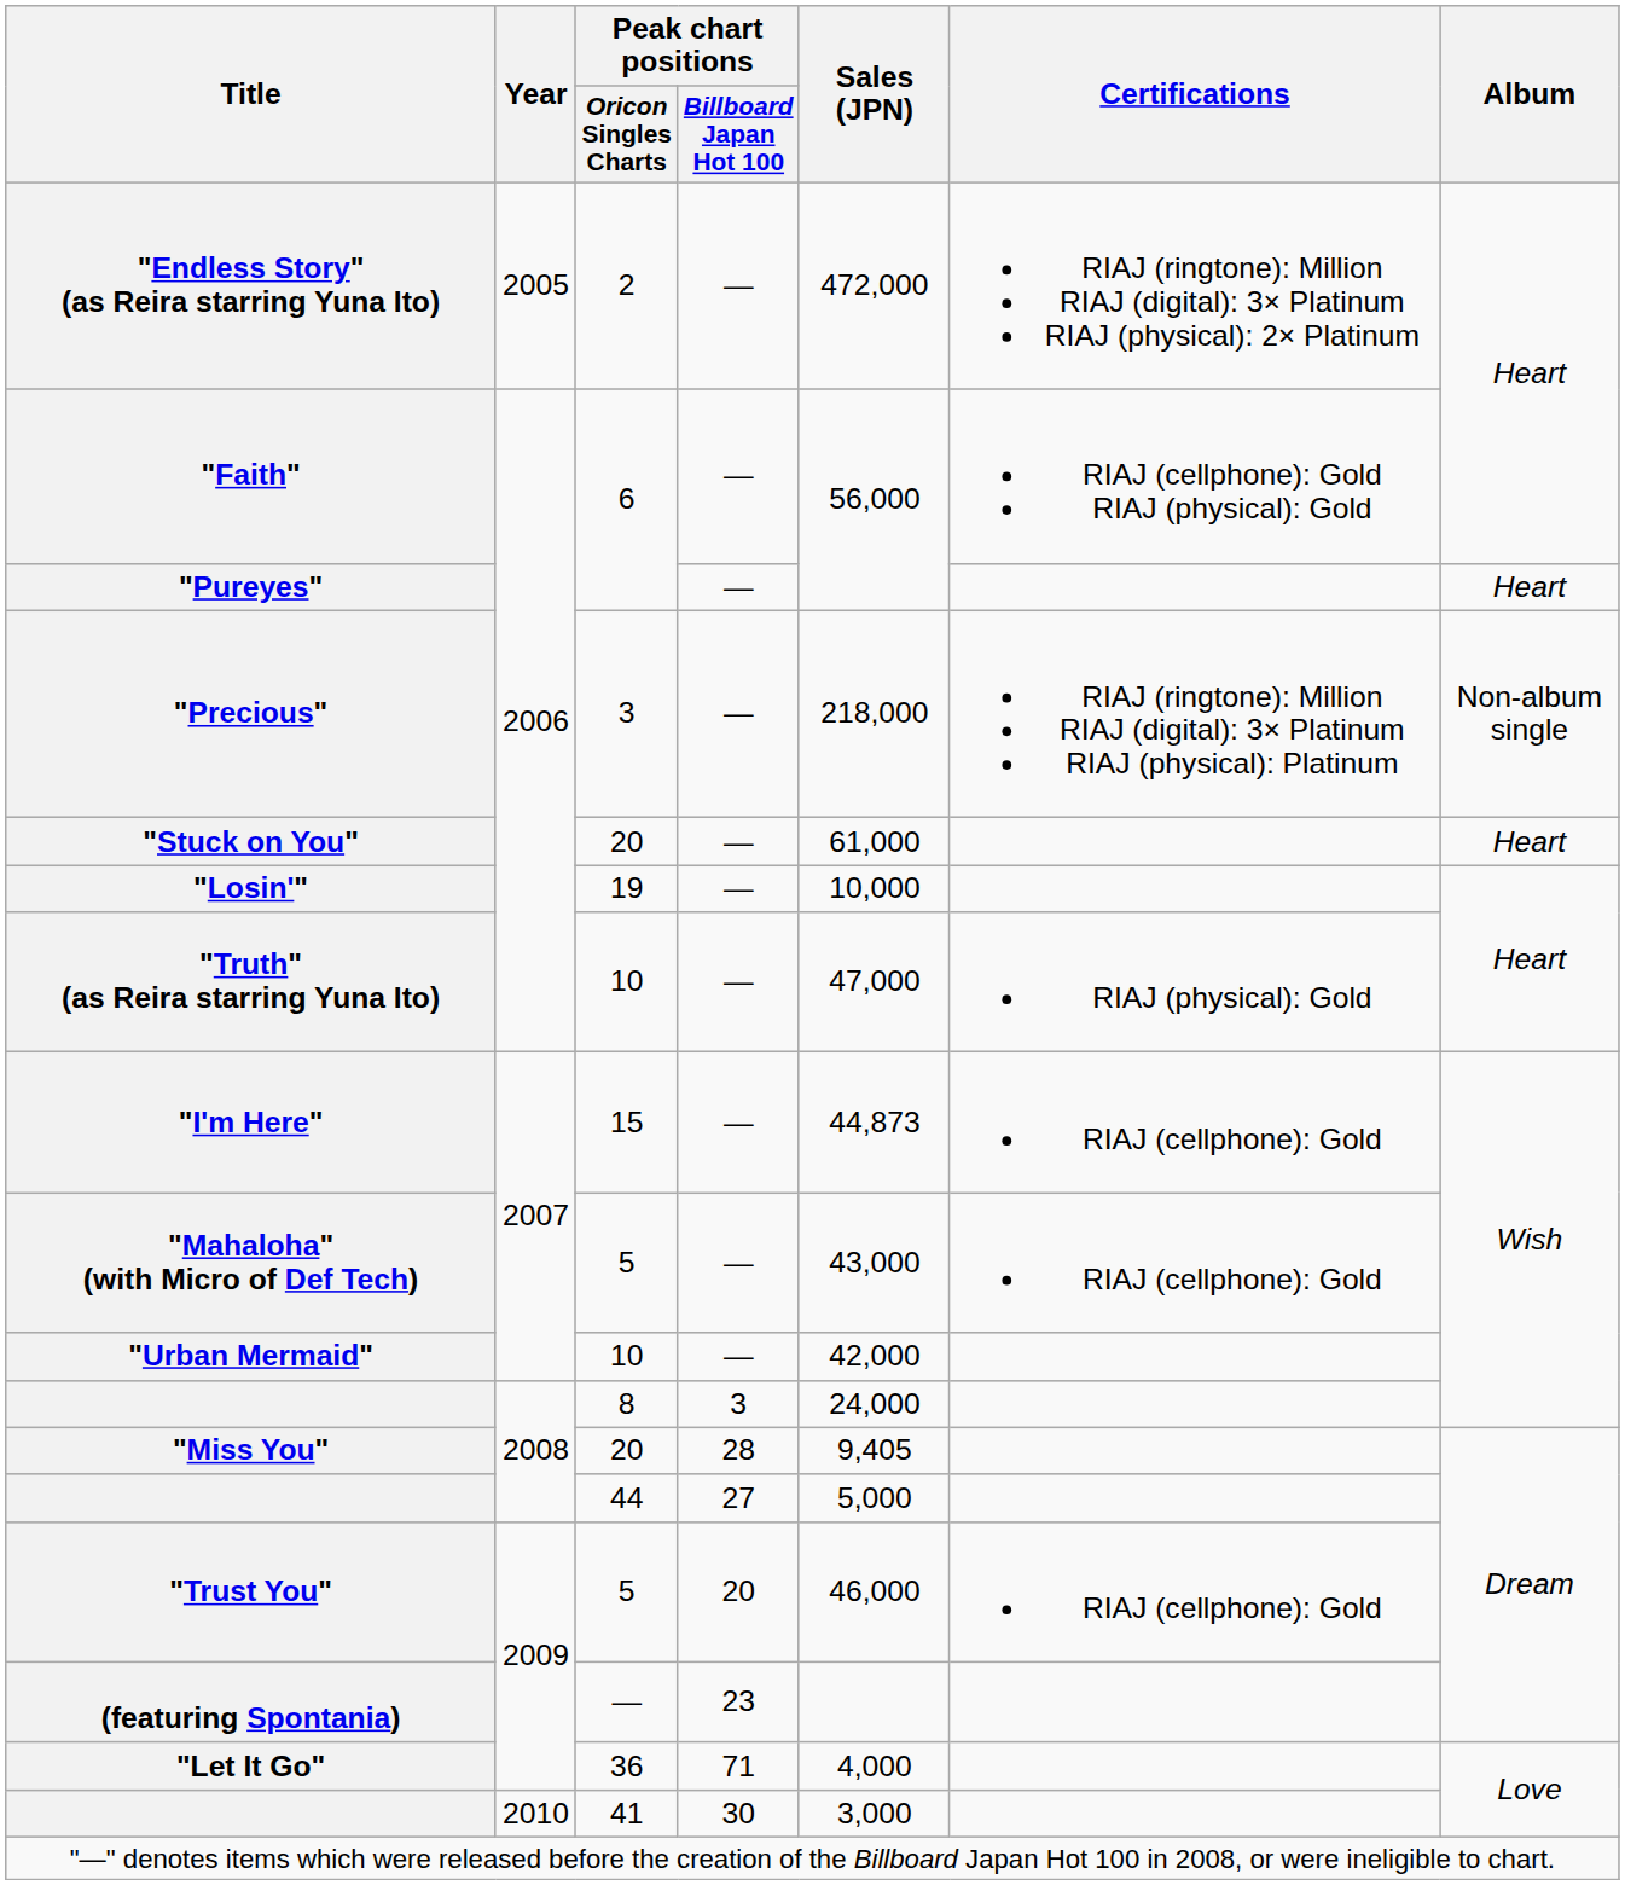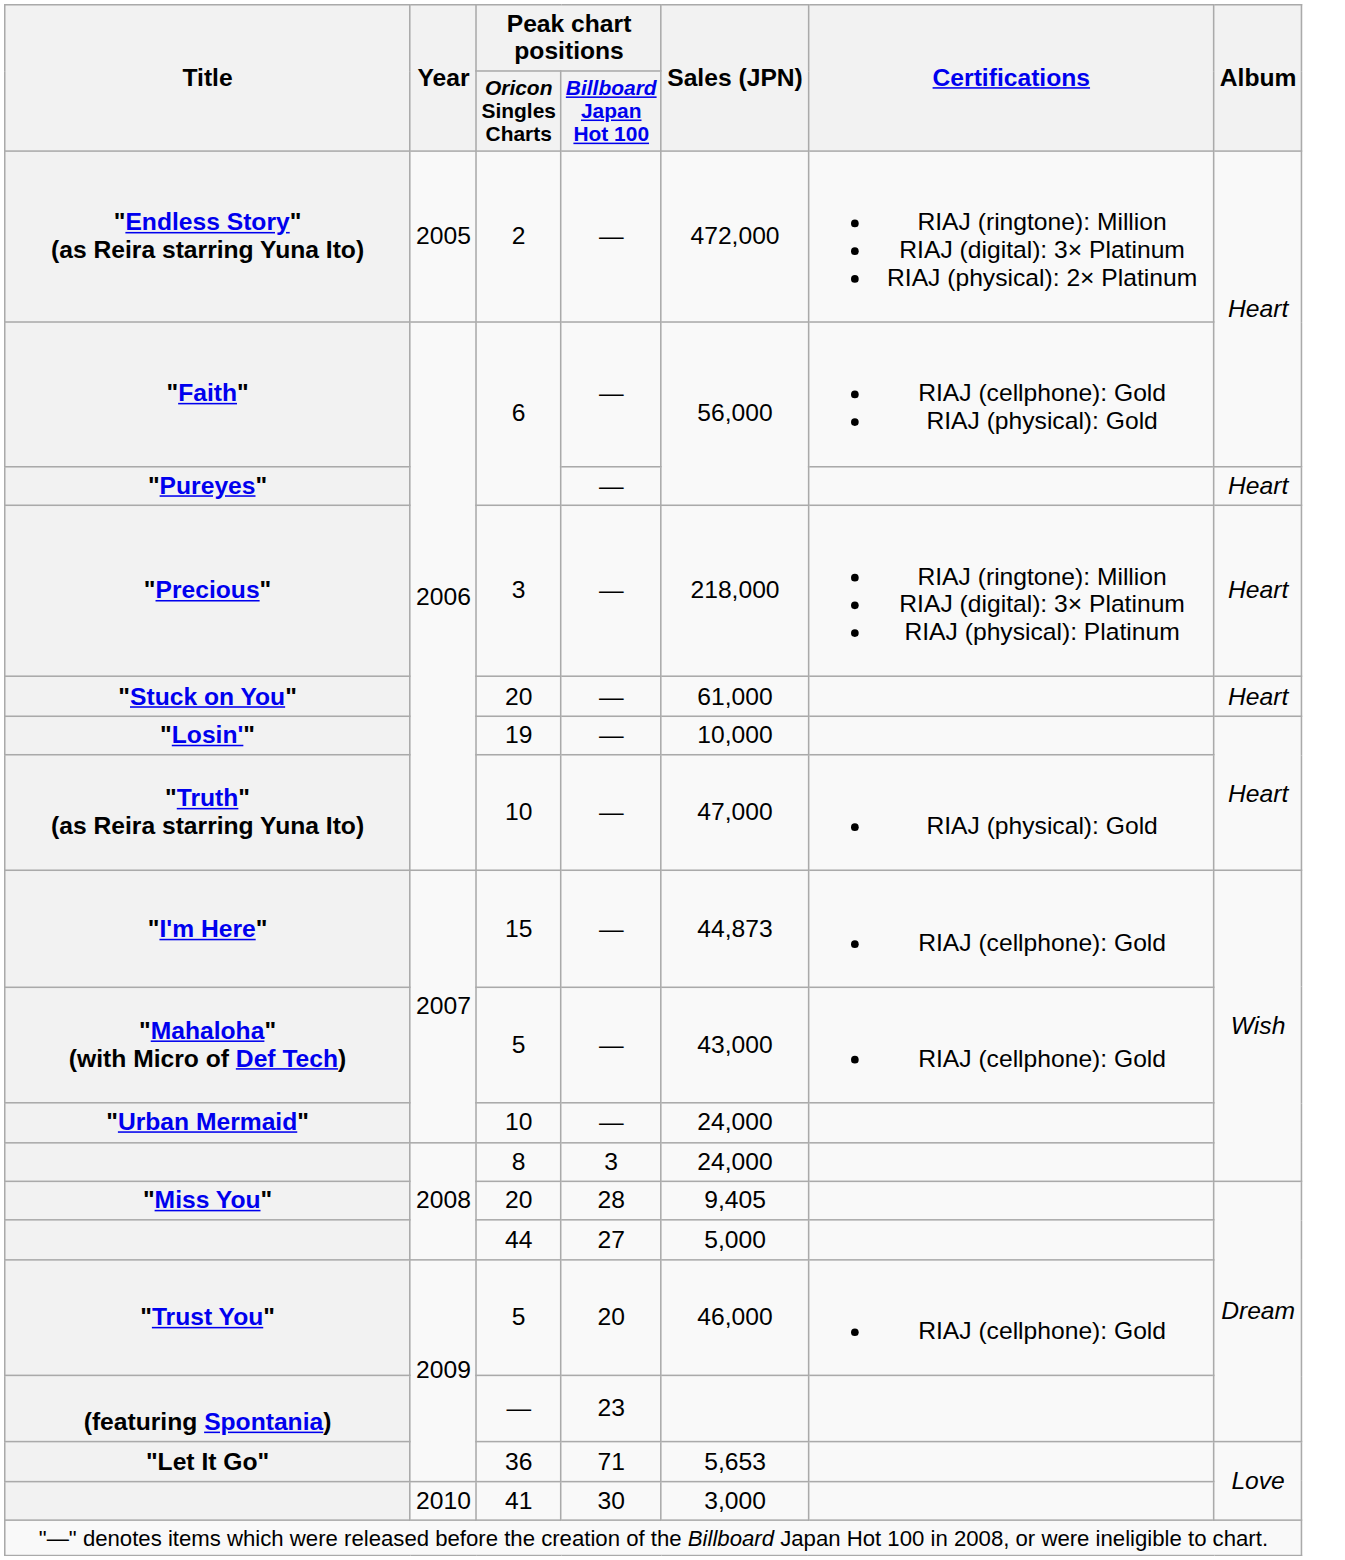 <table class="wikitable plainrowheaders" style="text-align:center;">
 <tr>
 <th scope="col" rowspan="2" style="width:16em;">Title</th>
 <th scope="col" rowspan="2">Year</th>
 <th scope="col" colspan="2">Peak chart positions</th>
 <th scope="col" rowspan="2">Sales (JPN)</th>
 <th scope="col" rowspan="2" style="width:16em;"><a href='#'>Certifications</a></th>
 <th scope="col" rowspan="2">Album</th>
 </tr>
 <tr>
 <th style="width:3em;font-size:85%"><em>Oricon</em> Singles Charts<br></th>
 <th style="width:3em;font-size:85%"><em><a href='#'>Billboard</a></em> <a href='#'>Japan Hot 100</a><br></th>
 </tr>
 <tr>
 <th scope="row">"<a href='#'>Endless Story</a>"<br><span>(as Reira starring Yuna Ito)</span></th>
 <td>2005</td>
 <td>2</td>
 <td>—</td>
 <td>472,000</td>
 <td><br><ul><li>RIAJ <span>(ringtone)</span>: Million</li><li>RIAJ <span>(digital)</span>: 3× Platinum</li><li>RIAJ <span>(physical)</span>: 2× Platinum</li></ul></td>
 <td rowspan=2><em>Heart</em></td>
 </tr>
 <tr>
 <th scope="row">"<a href='#'>Faith</a>"</th>
 <td rowspan=6>2006</td>
 <td rowspan="2">6</td>
 <td>—</td>
 <td rowspan="2">56,000</td>
 <td><br><ul><li>RIAJ <span>(cellphone)</span>: Gold</li><li>RIAJ <span>(physical)</span>: Gold</li></ul></td>
 </tr>
 <tr>
 <th scope="row">"<a href='#'>Pureyes</a>"</th>
 <td>—</td>
 <td></td>
 <td><em>Heart</em></td>
 </tr>
 <tr>
 <th scope="row">"<a href='#'>Precious</a>"</th>
 <td>3</td>
 <td>—</td>
 <td>218,000</td>
 <td><br><ul><li>RIAJ <span>(ringtone)</span>: Million</li><li>RIAJ <span>(digital)</span>: 3× Platinum</li><li>RIAJ <span>(physical)</span>: Platinum</li></ul></td>
-<td>Non-album single</td>
+<td><em>Heart</em></td>
 </tr>
 <tr>
 <th scope="row">"<a href='#'>Stuck on You</a>"</th>
 <td>20</td>
 <td>—</td>
 <td>61,000</td>
 <td></td>
 <td><em>Heart</em></td>
 </tr>
 <tr>
 <th scope="row">"<a href='#'>Losin'</a>"</th>
 <td>19</td>
 <td>—</td>
 <td>10,000</td>
 <td></td>
 <td rowspan="2"><em>Heart</em></td>
 </tr>
 <tr>
 <th scope="row">"<a href='#'>Truth</a>"<br><span>(as Reira starring Yuna Ito)</span></th>
 <td>10</td>
 <td>—</td>
 <td>47,000</td>
 <td><br><ul><li>RIAJ <span>(physical)</span>: Gold</li></ul></td>
 </tr>
 <tr>
 <th scope="row">"<a href='#'>I'm Here</a>"</th>
 <td rowspan=3>2007</td>
 <td>15</td>
 <td>—</td>
 <td>44,873</td>
 <td><br><ul><li>RIAJ <span>(cellphone)</span>: Gold</li></ul></td>
 <td rowspan=4><em>Wish</em></td>
 </tr>
 <tr>
 <th scope="row">"<a href='#'>Mahaloha</a>"<br><span>(with Micro of <a href='#'>Def Tech</a>)</span></th>
 <td>5</td>
 <td>—</td>
 <td>43,000</td>
 <td><br><ul><li>RIAJ <span>(cellphone)</span>: Gold</li></ul></td>
 </tr>
 <tr>
 <th scope="row">"<a href='#'>Urban Mermaid</a>"</th>
 <td>10</td>
 <td>—</td>
-<td>42,000</td>
+<td>24,000</td>
 <td></td>
 </tr>
 <tr>
 <th scope="row"></th>
 <td rowspan=3>2008</td>
 <td>8</td>
 <td>3</td>
 <td>24,000</td>
 <td></td>
 </tr>
 <tr>
 <th scope="row">"<a href='#'>Miss You</a>"</th>
 <td>20</td>
 <td>28</td>
 <td>9,405</td>
 <td></td>
 <td rowspan=4><em>Dream</em></td>
 </tr>
 <tr>
 <th scope="row"></th>
 <td>44</td>
 <td>27</td>
 <td>5,000</td>
 <td></td>
 </tr>
 <tr>
 <th scope="row">"<a href='#'>Trust You</a>"</th>
 <td rowspan=3>2009</td>
 <td>5</td>
 <td>20</td>
 <td>46,000</td>
 <td><br><ul><li>RIAJ <span>(cellphone)</span>: Gold</li></ul></td>
 </tr>
 <tr>
 <th scope="row"><br><span>(featuring <a href='#'>Spontania</a>)</span></th>
 <td>—</td>
 <td>23</td>
 <td></td>
 <td></td>
 </tr>
 <tr>
 <th scope="row">"Let It Go"</th>
 <td>36</td>
 <td>71</td>
-<td>4,000</td>
+<td>5,653</td>
 <td></td>
 <td rowspan=2><em>Love</em></td>
 </tr>
 <tr>
 <th scope="row"></th>
 <td>2010</td>
 <td>41</td>
 <td>30</td>
 <td>3,000</td>
 <td></td>
 </tr>
 <tr>
 <td colspan="12" align="center" style="font-size:90%;">"—" denotes items which were released before the creation of the <em>Billboard</em> Japan Hot 100 in 2008, or were ineligible to chart.</td>
 </tr>
 </table>
